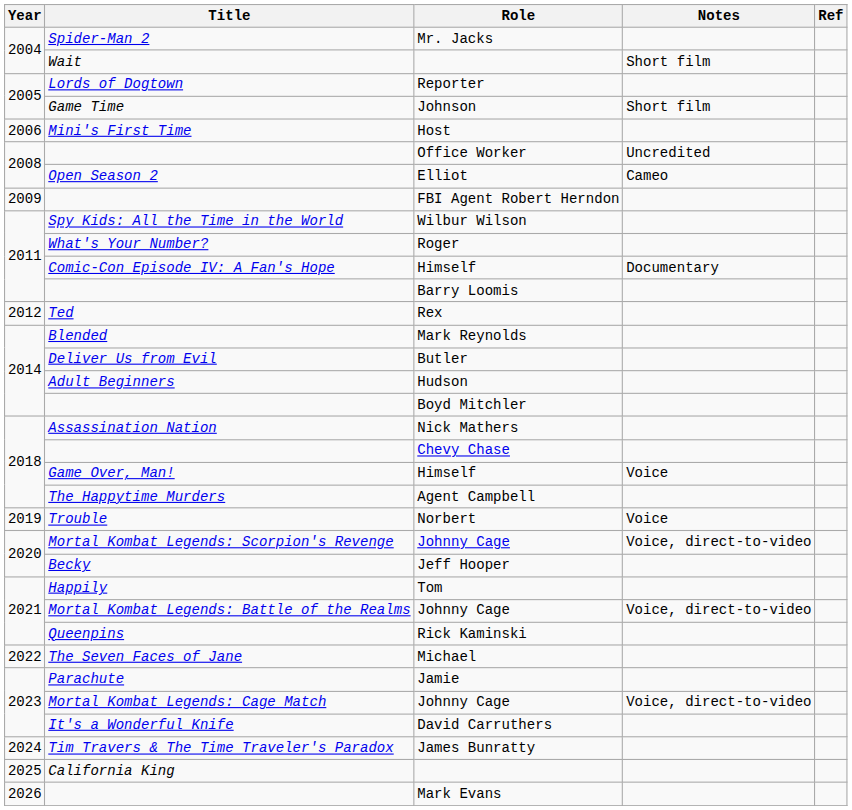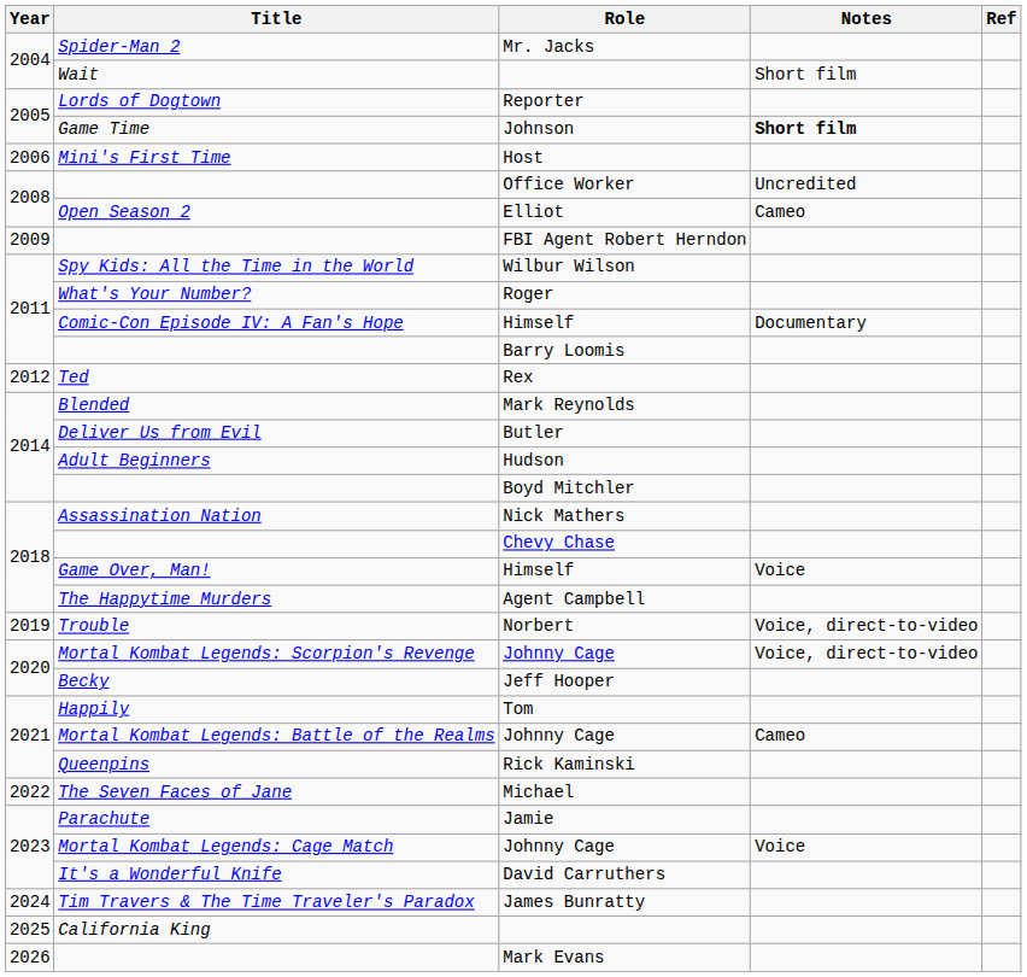 <table class="wikitable sortable plainrowheaders">
 <tr>
 <th>Year</th>
 <th>Title</th>
 <th>Role</th>
 <th class="unsortable">Notes</th>
 <th>Ref</th>
 </tr>
 <tr>
 <td rowspan="2">2004</td>
 <td><em><a href='#'>Spider-Man 2</a></em></td>
 <td>Mr. Jacks</td>
 <td></td>
 <td></td>
 </tr>
 <tr>
 <td><em>Wait</em></td>
 <td></td>
 <td>Short film</td>
 <td></td>
 </tr>
 <tr>
 <td rowspan="2">2005</td>
 <td><em><a href='#'>Lords of Dogtown</a></em></td>
 <td>Reporter</td>
 <td></td>
 <td></td>
 </tr>
 <tr>
 <td><em>Game Time</em></td>
 <td>Johnson</td>
-<td>Short film</td>
+<td><strong>Short film</strong></td>
 <td></td>
 </tr>
 <tr>
 <td>2006</td>
 <td><em><a href='#'>Mini's First Time</a></em></td>
 <td>Host</td>
 <td></td>
 <td></td>
 </tr>
 <tr>
 <td rowspan="2">2008</td>
 <td><em></em></td>
 <td>Office Worker</td>
 <td>Uncredited</td>
 <td></td>
 </tr>
 <tr>
 <td><em><a href='#'>Open Season 2</a></em></td>
 <td>Elliot</td>
 <td>Cameo</td>
 <td></td>
 </tr>
 <tr>
 <td>2009</td>
 <td><em></em></td>
 <td>FBI Agent Robert Herndon</td>
 <td></td>
 <td></td>
 </tr>
 <tr>
 <td rowspan="4">2011</td>
 <td><em><a href='#'>Spy Kids: All the Time in the World</a></em></td>
 <td>Wilbur Wilson</td>
 <td></td>
 <td></td>
 </tr>
 <tr>
 <td><em><a href='#'>What's Your Number?</a></em></td>
 <td>Roger</td>
 <td></td>
 <td></td>
 </tr>
 <tr>
 <td><em><a href='#'>Comic-Con Episode IV: A Fan's Hope</a></em></td>
 <td>Himself</td>
 <td>Documentary</td>
 <td></td>
 </tr>
 <tr>
 <td><em></em></td>
 <td>Barry Loomis</td>
 <td></td>
 <td></td>
 </tr>
 <tr>
 <td>2012</td>
 <td><em><a href='#'>Ted</a></em></td>
 <td>Rex</td>
 <td></td>
 <td></td>
 </tr>
 <tr>
 <td rowspan="4">2014</td>
 <td><em><a href='#'>Blended</a></em></td>
 <td>Mark Reynolds</td>
 <td></td>
 <td></td>
 </tr>
 <tr>
 <td><em><a href='#'>Deliver Us from Evil</a></em></td>
 <td>Butler</td>
 <td></td>
 <td></td>
 </tr>
 <tr>
 <td><em><a href='#'>Adult Beginners</a></em></td>
 <td>Hudson</td>
 <td></td>
 <td></td>
 </tr>
 <tr>
 <td><em></em></td>
 <td>Boyd Mitchler</td>
 <td></td>
 <td></td>
 </tr>
 <tr>
 <td rowspan="4">2018</td>
 <td><em><a href='#'>Assassination Nation</a></em></td>
 <td>Nick Mathers</td>
 <td></td>
 <td></td>
 </tr>
 <tr>
 <td><em></em></td>
 <td><a href='#'>Chevy Chase</a></td>
 <td></td>
 <td></td>
 </tr>
 <tr>
 <td><em><a href='#'>Game Over, Man!</a></em></td>
 <td>Himself</td>
 <td>Voice</td>
 <td></td>
 </tr>
 <tr>
 <td><em><a href='#'>The Happytime Murders</a></em></td>
 <td>Agent Campbell</td>
 <td></td>
 <td></td>
 </tr>
 <tr>
 <td>2019</td>
 <td><em><a href='#'>Trouble</a></em></td>
 <td>Norbert</td>
-<td>Voice</td>
+<td>Voice, direct-to-video</td>
 <td></td>
 </tr>
 <tr>
 <td rowspan="2">2020</td>
 <td><em><a href='#'>Mortal Kombat Legends: Scorpion's Revenge</a></em></td>
 <td><a href='#'>Johnny Cage</a></td>
 <td>Voice, direct-to-video</td>
 <td></td>
 </tr>
 <tr>
 <td><em><a href='#'>Becky</a></em></td>
 <td>Jeff Hooper</td>
 <td></td>
 <td></td>
 </tr>
 <tr>
 <td rowspan="3">2021</td>
 <td><em><a href='#'>Happily</a></em></td>
 <td>Tom</td>
 <td></td>
 <td></td>
 </tr>
 <tr>
 <td><em><a href='#'>Mortal Kombat Legends: Battle of the Realms</a></em></td>
 <td>Johnny Cage</td>
-<td>Voice, direct-to-video</td>
+<td>Cameo</td>
 <td></td>
 </tr>
 <tr>
 <td><em><a href='#'>Queenpins</a></em></td>
 <td>Rick Kaminski</td>
 <td></td>
 <td></td>
 </tr>
 <tr>
 <td>2022</td>
 <td><em><a href='#'>The Seven Faces of Jane</a></em></td>
 <td>Michael</td>
 <td></td>
 <td></td>
 </tr>
 <tr>
 <td rowspan="3">2023</td>
 <td><em><a href='#'>Parachute</a></em></td>
 <td>Jamie</td>
 <td></td>
 <td></td>
 </tr>
 <tr>
 <td><em><a href='#'>Mortal Kombat Legends: Cage Match</a></em></td>
 <td>Johnny Cage</td>
-<td>Voice, direct-to-video</td>
+<td>Voice</td>
 <td></td>
 </tr>
 <tr>
 <td><em><a href='#'>It's a Wonderful Knife</a></em></td>
 <td>David Carruthers</td>
 <td></td>
 <td></td>
 </tr>
 <tr>
 <td>2024</td>
 <td><em><a href='#'>Tim Travers & The Time Traveler's Paradox</a></em></td>
 <td>James Bunratty</td>
 <td></td>
 <td></td>
 </tr>
 <tr>
 <td>2025</td>
 <td><em>California King</em></td>
 <td></td>
 <td></td>
 <td></td>
 </tr>
 <tr>
 <td>2026</td>
 <td></td>
 <td>Mark Evans</td>
 <td></td>
 <td></td>
 </tr>
 <tr>
 </tr>
 </table>
